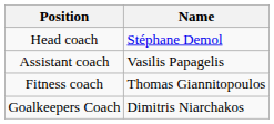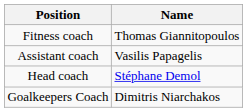 <table class="wikitable" style="text-align: center;">
 <tr>
 <th>Position</th>
 <th>Name</th>
 </tr>
 <tr>
-<td>Head coach</td>
-<td style="text-align:left;"><a href='#'>Stéphane Demol</a></td>
+<td>Fitness coach</td>
+<td style="text-align:left;">Thomas Giannitopoulos</td>
 </tr>
 <tr>
 <td>Assistant coach</td>
 <td style="text-align:left;">Vasilis Papagelis</td>
 </tr>
 <tr>
-<td>Fitness coach</td>
-<td style="text-align:left;">Thomas Giannitopoulos</td>
+<td>Head coach</td>
+<td style="text-align:left;"><a href='#'>Stéphane Demol</a></td>
 </tr>
 <tr>
 <td>Goalkeepers Coach</td>
 <td style="text-align:left;">Dimitris Niarchakos</td>
 </tr>
 </table>
